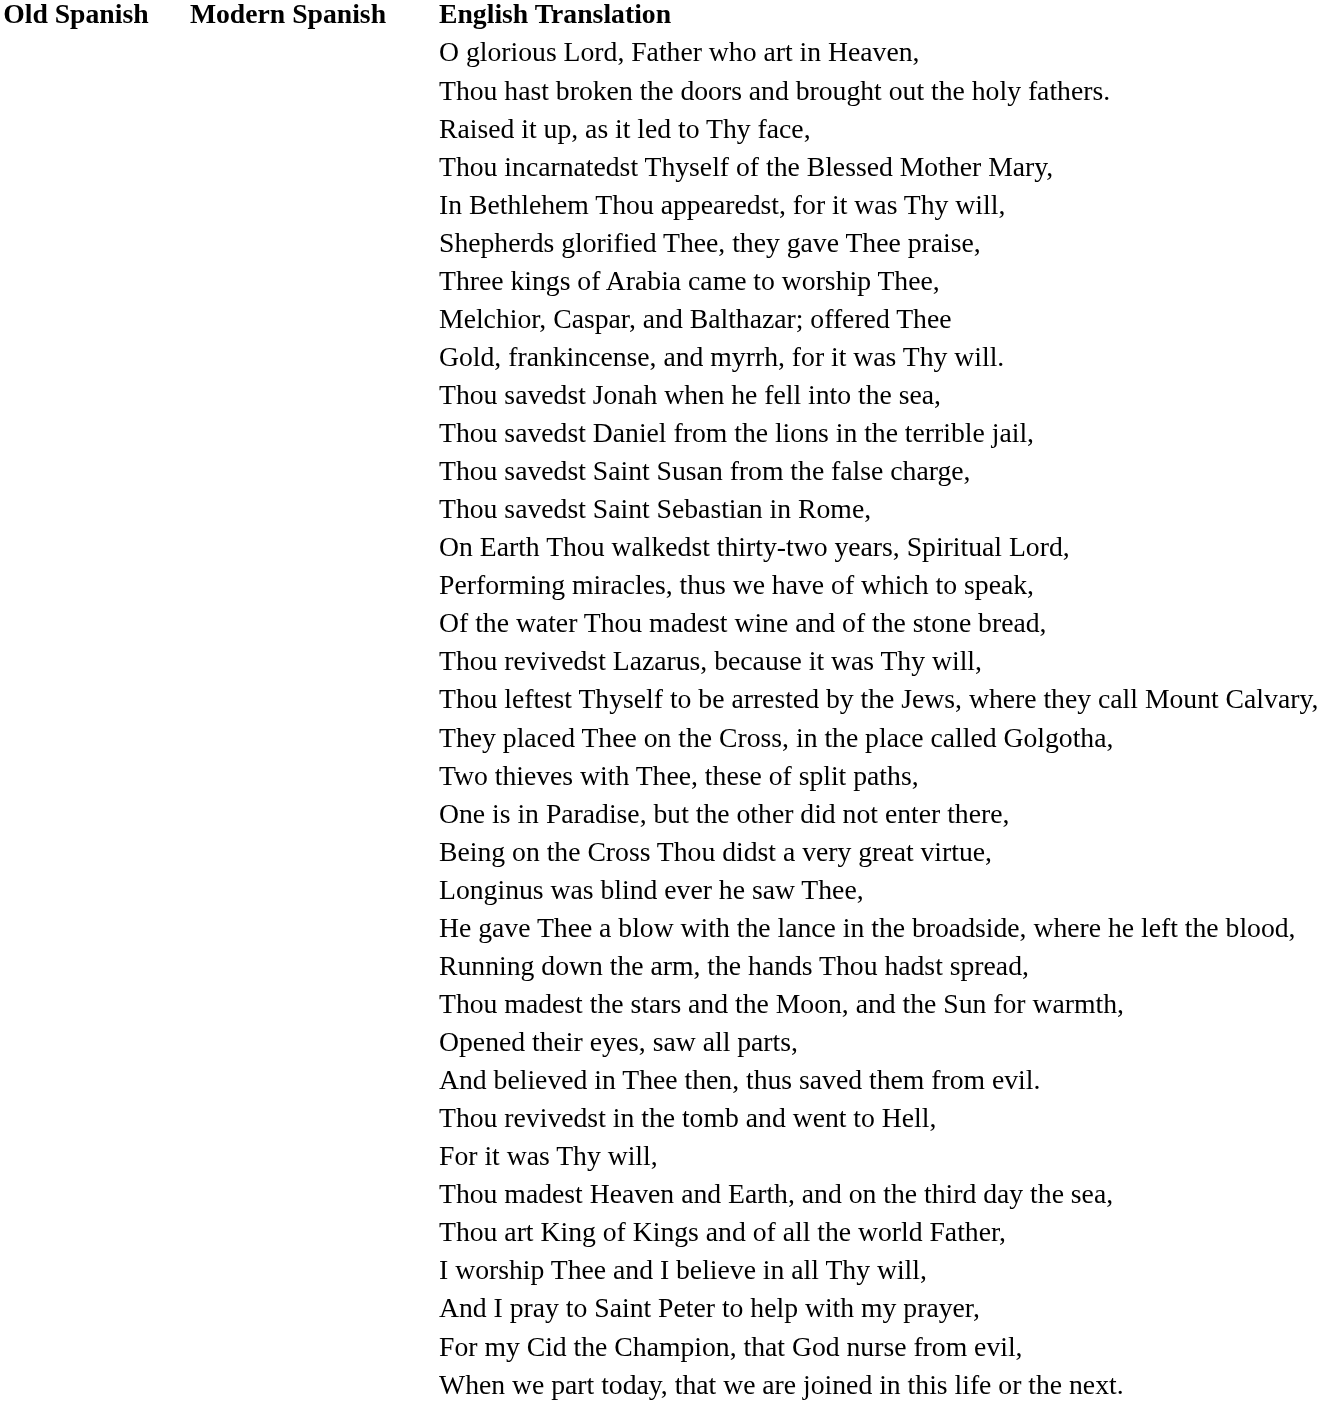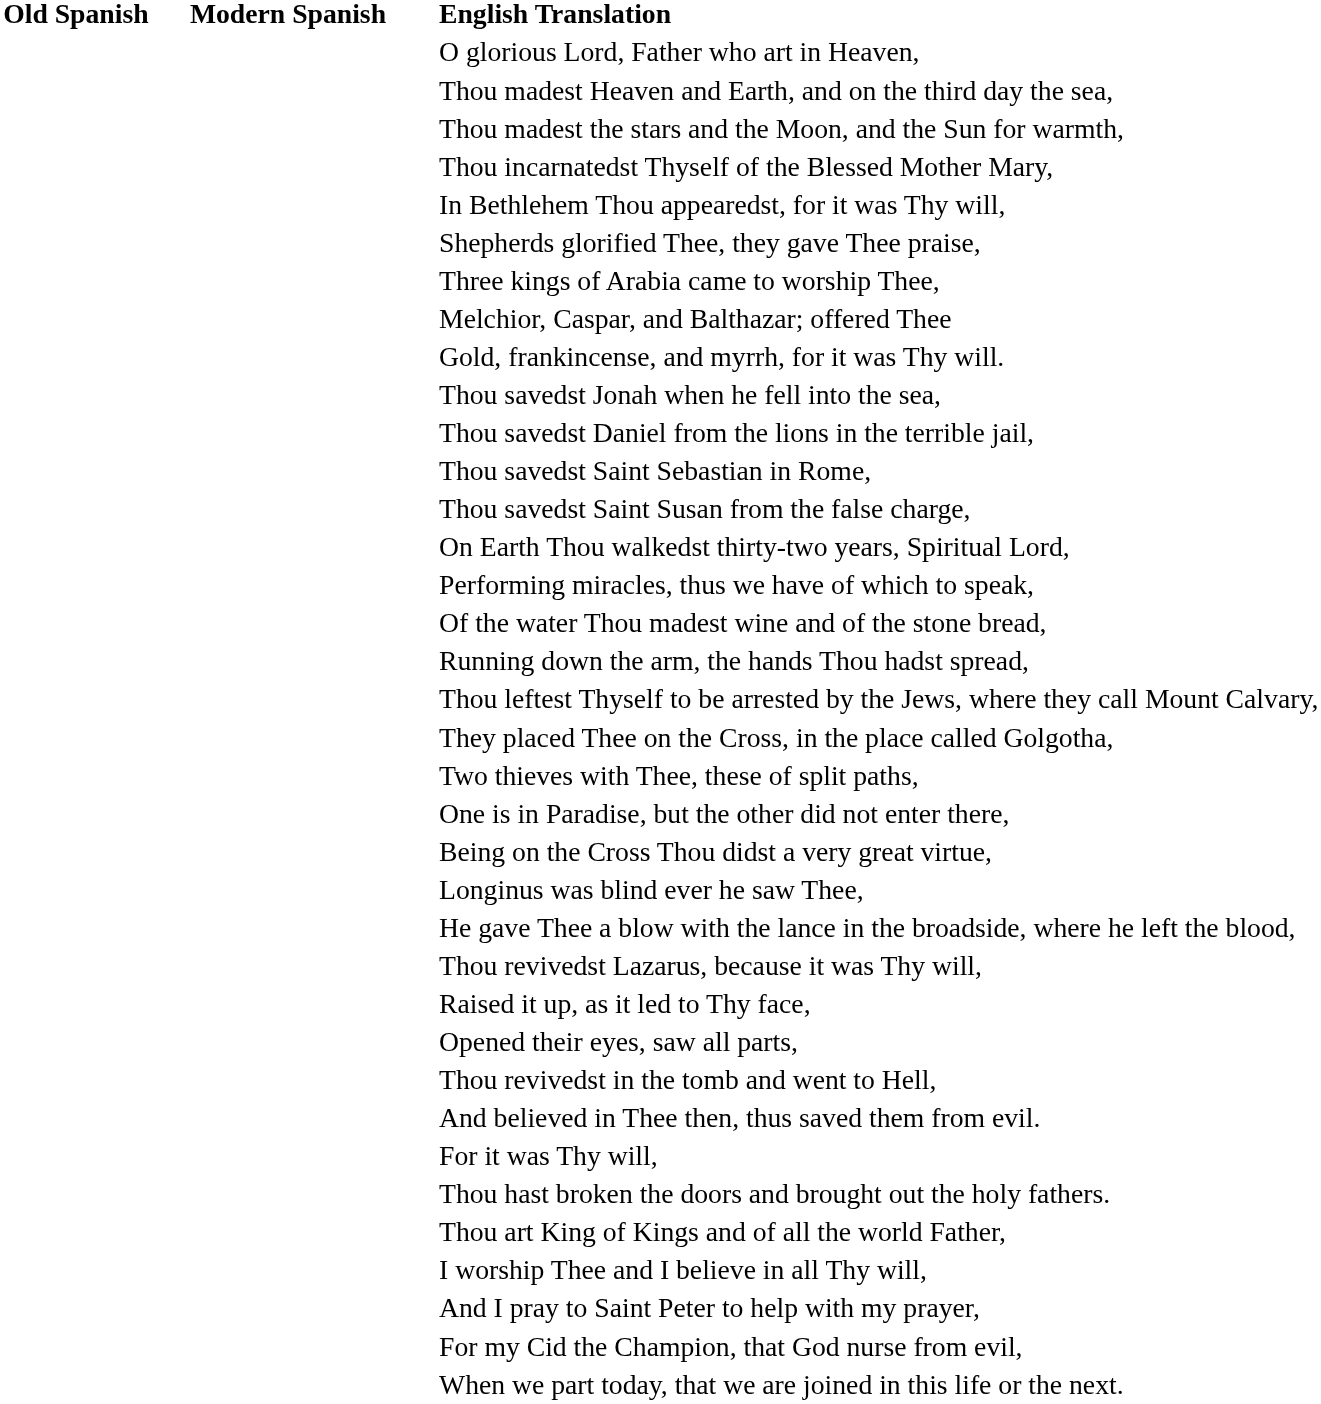 <table border="0" style="width:100%; text-align:left;">
 <tr>
 <th>Old Spanish</th>
 <th>Modern Spanish</th>
 <th>English Translation</th>
 </tr>
 <tr>
 <td></td>
 <td></td>
 <td>O glorious Lord, Father who art in Heaven,</td>
 </tr>
 <tr>
 <td></td>
 <td></td>
-<td>Thou hast broken the doors and brought out the holy fathers.</td>
+<td>Thou madest Heaven and Earth, and on the third day the sea,</td>
 </tr>
 <tr>
 <td></td>
 <td></td>
-<td>Raised it up, as it led to Thy face,</td>
+<td>Thou madest the stars and the Moon, and the Sun for warmth,</td>
 </tr>
 <tr>
 <td></td>
 <td></td>
 <td>Thou incarnatedst Thyself of the Blessed Mother Mary,</td>
 </tr>
 <tr>
 <td></td>
 <td></td>
 <td>In Bethlehem Thou appearedst, for it was Thy will,</td>
 </tr>
 <tr>
 <td></td>
 <td></td>
 <td>Shepherds glorified Thee, they gave Thee praise,</td>
 </tr>
 <tr>
 <td></td>
 <td></td>
 <td>Three kings of Arabia came to worship Thee,</td>
 </tr>
 <tr>
 <td></td>
 <td></td>
 <td>Melchior, Caspar, and Balthazar; offered Thee</td>
 </tr>
 <tr>
 <td></td>
 <td></td>
 <td>Gold, frankincense, and myrrh, for it was Thy will.</td>
 </tr>
 <tr>
 <td></td>
 <td></td>
 <td>Thou savedst Jonah when he fell into the sea,</td>
 </tr>
 <tr>
 <td></td>
 <td></td>
 <td>Thou savedst Daniel from the lions in the terrible jail,</td>
 </tr>
 <tr>
 <td></td>
 <td></td>
-<td>Thou savedst Saint Susan from the false charge,</td>
+<td>Thou savedst Saint Sebastian in Rome,</td>
 </tr>
 <tr>
 <td></td>
 <td></td>
-<td>Thou savedst Saint Sebastian in Rome,</td>
+<td>Thou savedst Saint Susan from the false charge,</td>
 </tr>
 <tr>
 <td></td>
 <td></td>
 <td>On Earth Thou walkedst thirty-two years, Spiritual Lord,</td>
 </tr>
 <tr>
 <td></td>
 <td></td>
 <td>Performing miracles, thus we have of which to speak,</td>
 </tr>
 <tr>
 <td></td>
 <td></td>
 <td>Of the water Thou madest wine and of the stone bread,</td>
 </tr>
 <tr>
 <td></td>
 <td></td>
-<td>Thou revivedst Lazarus, because it was Thy will,</td>
+<td>Running down the arm, the hands Thou hadst spread,</td>
 </tr>
 <tr>
 <td></td>
 <td></td>
 <td>Thou leftest Thyself to be arrested by the Jews, where they call Mount Calvary,</td>
 </tr>
 <tr>
 <td></td>
 <td></td>
 <td>They placed Thee on the Cross, in the place called Golgotha,</td>
 </tr>
 <tr>
 <td></td>
 <td></td>
 <td>Two thieves with Thee, these of split paths,</td>
 </tr>
 <tr>
 <td></td>
 <td></td>
 <td>One is in Paradise, but the other did not enter there,</td>
 </tr>
 <tr>
 <td></td>
 <td></td>
 <td>Being on the Cross Thou didst a very great virtue,</td>
 </tr>
 <tr>
 <td></td>
 <td></td>
 <td>Longinus was blind ever he saw Thee,</td>
 </tr>
 <tr>
 <td></td>
 <td></td>
 <td>He gave Thee a blow with the lance in the broadside, where he left the blood,</td>
 </tr>
 <tr>
 <td></td>
 <td></td>
-<td>Running down the arm, the hands Thou hadst spread,</td>
+<td>Thou revivedst Lazarus, because it was Thy will,</td>
 </tr>
 <tr>
 <td></td>
 <td></td>
-<td>Thou madest the stars and the Moon, and the Sun for warmth,</td>
+<td>Raised it up, as it led to Thy face,</td>
 </tr>
 <tr>
 <td></td>
 <td></td>
 <td>Opened their eyes, saw all parts,</td>
 </tr>
 <tr>
 <td></td>
 <td></td>
-<td>And believed in Thee then, thus saved them from evil.</td>
+<td>Thou revivedst in the tomb and went to Hell,</td>
 </tr>
 <tr>
 <td></td>
 <td></td>
-<td>Thou revivedst in the tomb and went to Hell,</td>
+<td>And believed in Thee then, thus saved them from evil.</td>
 </tr>
 <tr>
 <td></td>
 <td></td>
 <td>For it was Thy will,</td>
 </tr>
 <tr>
 <td></td>
 <td></td>
-<td>Thou madest Heaven and Earth, and on the third day the sea,</td>
+<td>Thou hast broken the doors and brought out the holy fathers.</td>
 </tr>
 <tr>
 <td></td>
 <td></td>
 <td>Thou art King of Kings and of all the world Father,</td>
 </tr>
 <tr>
 <td></td>
 <td></td>
 <td>I worship Thee and I believe in all Thy will,</td>
 </tr>
 <tr>
 <td></td>
 <td></td>
 <td>And I pray to Saint Peter to help with my prayer,</td>
 </tr>
 <tr>
 <td></td>
 <td></td>
 <td>For my Cid the Champion, that God nurse from evil,</td>
 </tr>
 <tr>
 <td></td>
 <td></td>
 <td>When we part today, that we are joined in this life or the next.</td>
 </tr>
 </table>
